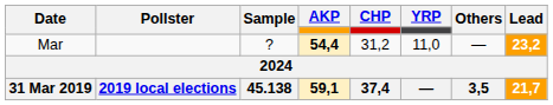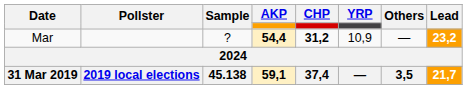 <table class="wikitable mw-collapsible" style="text-align:center; font-size:85%; line-height:14px;">
 <tr>
 <th rowspan="2">Date</th>
 <th rowspan="2">Pollster</th>
 <th rowspan="2">Sample</th>
 <th style="width:3em;"><a href='#'>AKP</a></th>
 <th style="width:3em;"><a href='#'>CHP</a></th>
 <th style="width:3em;"><a href='#'>YRP</a></th>
 <th rowspan="2">Others</th>
 <th rowspan="2">Lead</th>
 </tr>
 <tr>
 <th style="background:#fda000;"></th>
 <th style="background:#d40000;"></th>
 <th style="background:#414042;"></th>
 </tr>
 <tr>
 <td>Mar</td>
 <td></td>
 <td>?</td>
 <td style="background:#FFF1C4"><strong>54,4</strong></td>
-<td>31,2</td>
-<td>11,0</td>
+<td><strong>31,2</strong></td>
+<td>10,9</td>
 <td>—</td>
 <th style="background:#fda000; color:white;">23,2</th>
 </tr>
 <tr>
 <th colspan="8">2024</th>
 </tr>
 <tr>
 <th>31 Mar 2019</th>
 <th><a href='#'>2019 local elections</a></th>
 <th>45.138</th>
 <th style="background:#FFF1C4">59,1</th>
 <th>37,4</th>
 <th>—</th>
 <th>3,5</th>
 <th style="background:#fda000; color:white;">21,7</th>
 </tr>
 </table>
